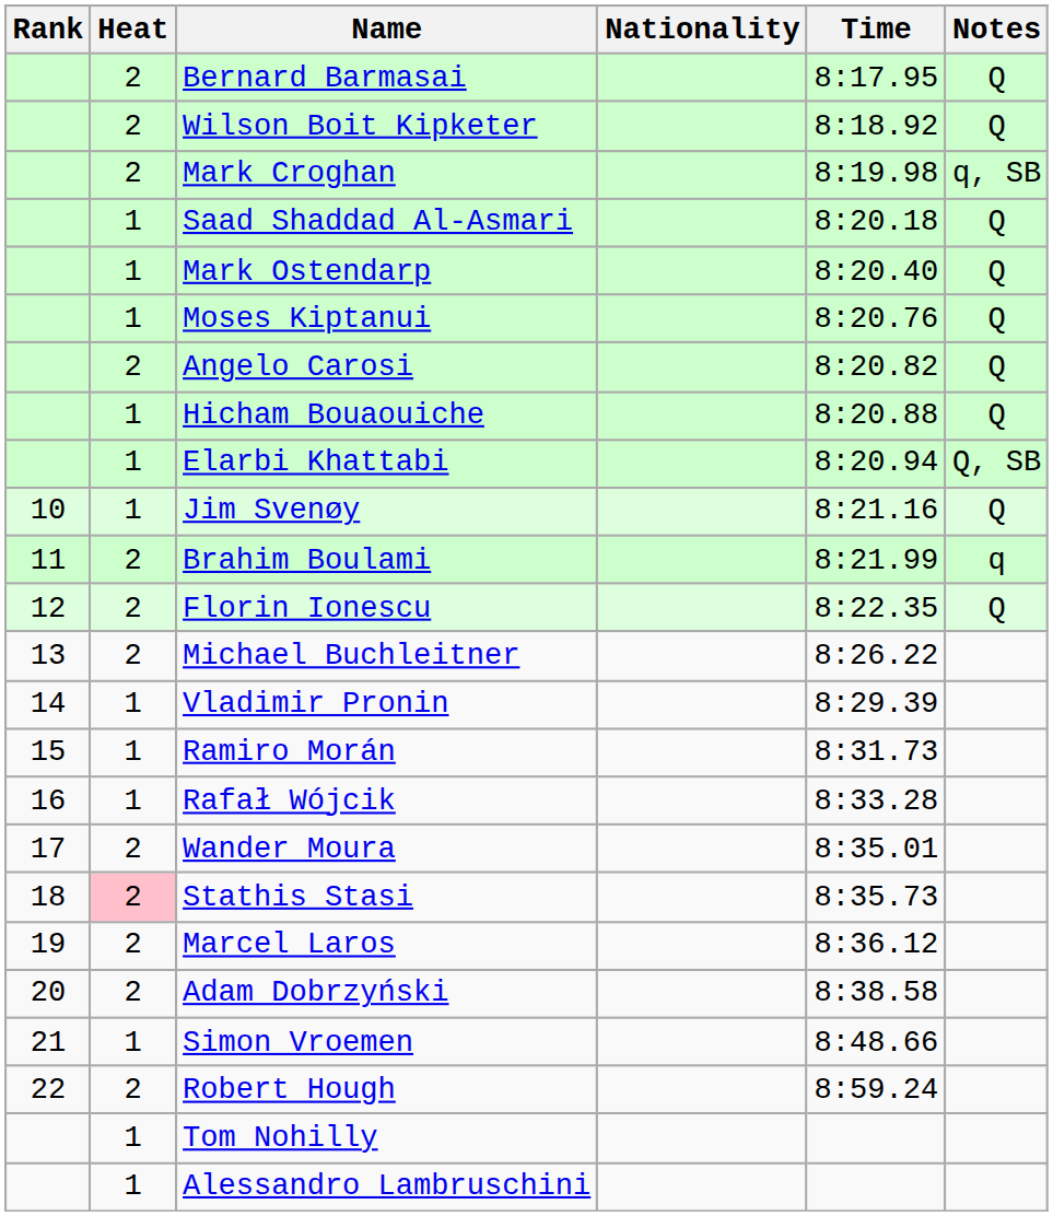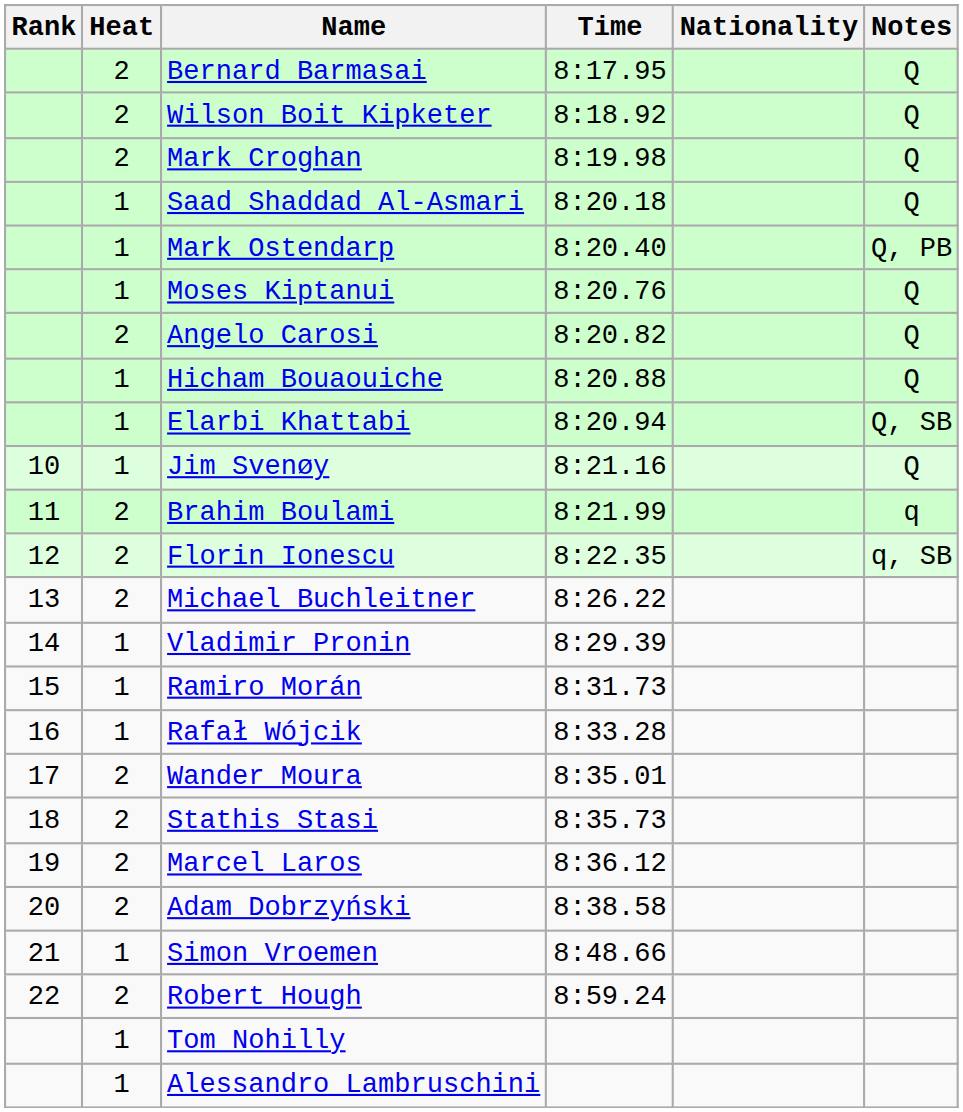 <table class="wikitable sortable" style="text-align:center">
 <tr>
 <th>Rank</th>
 <th>Heat</th>
 <th>Name</th>
+<th>Time</th>
 <th>Nationality</th>
-<th>Time</th>
 <th>Notes</th>
 </tr>
 <tr bgcolor=ccffcc>
 <td></td>
 <td>2</td>
 <td align=left><a href='#'>Bernard Barmasai</a></td>
+<td>8:17.95</td>
 <td align=left></td>
-<td>8:17.95</td>
 <td>Q</td>
 </tr>
 <tr bgcolor=ccffcc>
 <td></td>
 <td>2</td>
 <td align=left><a href='#'>Wilson Boit Kipketer</a></td>
+<td>8:18.92</td>
 <td align=left></td>
-<td>8:18.92</td>
 <td>Q</td>
 </tr>
 <tr bgcolor=ccffcc>
 <td></td>
 <td>2</td>
 <td align=left><a href='#'>Mark Croghan</a></td>
+<td>8:19.98</td>
 <td align=left></td>
-<td>8:19.98</td>
-<td>q, SB</td>
+<td>Q</td>
 </tr>
 <tr bgcolor=ccffcc>
 <td></td>
 <td>1</td>
 <td align=left><a href='#'>Saad Shaddad Al-Asmari</a></td>
+<td>8:20.18</td>
 <td align=left></td>
-<td>8:20.18</td>
 <td>Q</td>
 </tr>
 <tr bgcolor=ccffcc>
 <td></td>
 <td>1</td>
 <td align=left><a href='#'>Mark Ostendarp</a></td>
+<td>8:20.40</td>
 <td align=left></td>
-<td>8:20.40</td>
-<td>Q</td>
+<td>Q, PB</td>
 </tr>
 <tr bgcolor=ccffcc>
 <td></td>
 <td>1</td>
 <td align=left><a href='#'>Moses Kiptanui</a></td>
+<td>8:20.76</td>
 <td align=left></td>
-<td>8:20.76</td>
 <td>Q</td>
 </tr>
 <tr bgcolor=ccffcc>
 <td></td>
 <td>2</td>
 <td align=left><a href='#'>Angelo Carosi</a></td>
+<td>8:20.82</td>
 <td align=left></td>
-<td>8:20.82</td>
 <td>Q</td>
 </tr>
 <tr bgcolor=ccffcc>
 <td></td>
 <td>1</td>
 <td align=left><a href='#'>Hicham Bouaouiche</a></td>
+<td>8:20.88</td>
 <td align=left></td>
-<td>8:20.88</td>
 <td>Q</td>
 </tr>
 <tr bgcolor=ccffcc>
 <td></td>
 <td>1</td>
 <td align=left><a href='#'>Elarbi Khattabi</a></td>
+<td>8:20.94</td>
 <td align=left></td>
-<td>8:20.94</td>
 <td>Q, SB</td>
 </tr>
 <tr bgcolor=ddffdd>
 <td>10</td>
 <td>1</td>
 <td align=left><a href='#'>Jim Svenøy</a></td>
+<td>8:21.16</td>
 <td align=left></td>
-<td>8:21.16</td>
 <td>Q</td>
 </tr>
 <tr bgcolor=ccffcc>
 <td>11</td>
 <td>2</td>
 <td align=left><a href='#'>Brahim Boulami</a></td>
+<td>8:21.99</td>
 <td align=left></td>
-<td>8:21.99</td>
 <td>q</td>
 </tr>
 <tr bgcolor=ddffdd>
 <td>12</td>
 <td>2</td>
 <td align=left><a href='#'>Florin Ionescu</a></td>
+<td>8:22.35</td>
 <td align=left></td>
-<td>8:22.35</td>
-<td>Q</td>
+<td>q, SB</td>
 </tr>
 <tr>
 <td>13</td>
 <td>2</td>
 <td align=left><a href='#'>Michael Buchleitner</a></td>
+<td>8:26.22</td>
 <td align=left></td>
-<td>8:26.22</td>
 <td></td>
 </tr>
 <tr>
 <td>14</td>
 <td>1</td>
 <td align=left><a href='#'>Vladimir Pronin</a></td>
+<td>8:29.39</td>
 <td align=left></td>
-<td>8:29.39</td>
 <td></td>
 </tr>
 <tr>
 <td>15</td>
 <td>1</td>
 <td align=left><a href='#'>Ramiro Morán</a></td>
+<td>8:31.73</td>
 <td align=left></td>
-<td>8:31.73</td>
 <td></td>
 </tr>
 <tr>
 <td>16</td>
 <td>1</td>
 <td align=left><a href='#'>Rafał Wójcik</a></td>
+<td>8:33.28</td>
 <td align=left></td>
-<td>8:33.28</td>
 <td></td>
 </tr>
 <tr>
 <td>17</td>
 <td>2</td>
 <td align=left><a href='#'>Wander Moura</a></td>
+<td>8:35.01</td>
 <td align=left></td>
-<td>8:35.01</td>
 <td></td>
 </tr>
 <tr>
 <td>18</td>
-<td style="background: pink;">2</td>
+<td>2</td>
 <td align=left><a href='#'>Stathis Stasi</a></td>
+<td>8:35.73</td>
 <td align=left></td>
-<td>8:35.73</td>
 <td></td>
 </tr>
 <tr>
 <td>19</td>
 <td>2</td>
 <td align=left><a href='#'>Marcel Laros</a></td>
+<td>8:36.12</td>
 <td align=left></td>
-<td>8:36.12</td>
 <td></td>
 </tr>
 <tr>
 <td>20</td>
 <td>2</td>
 <td align=left><a href='#'>Adam Dobrzyński</a></td>
+<td>8:38.58</td>
 <td align=left></td>
-<td>8:38.58</td>
 <td></td>
 </tr>
 <tr>
 <td>21</td>
 <td>1</td>
 <td align=left><a href='#'>Simon Vroemen</a></td>
+<td>8:48.66</td>
 <td align=left></td>
-<td>8:48.66</td>
 <td></td>
 </tr>
 <tr>
 <td>22</td>
 <td>2</td>
 <td align=left><a href='#'>Robert Hough</a></td>
+<td>8:59.24</td>
 <td align=left></td>
-<td>8:59.24</td>
 <td></td>
 </tr>
 <tr>
 <td></td>
 <td>1</td>
 <td align=left><a href='#'>Tom Nohilly</a></td>
+<td></td>
 <td align=left></td>
-<td></td>
 <td></td>
 </tr>
 <tr>
 <td></td>
 <td>1</td>
 <td align=left><a href='#'>Alessandro Lambruschini</a></td>
+<td></td>
 <td align=left></td>
-<td></td>
 <td></td>
 </tr>
 </table>
